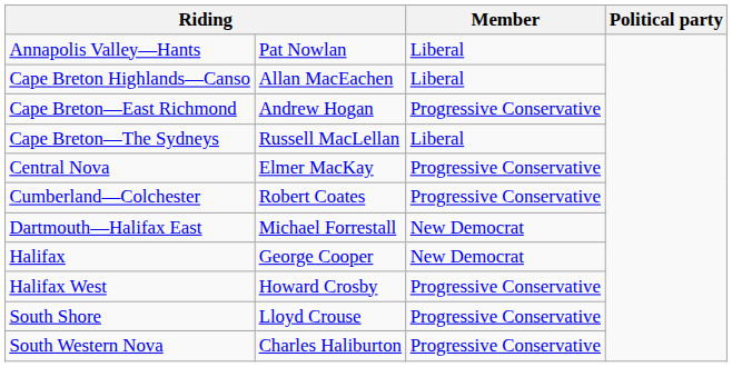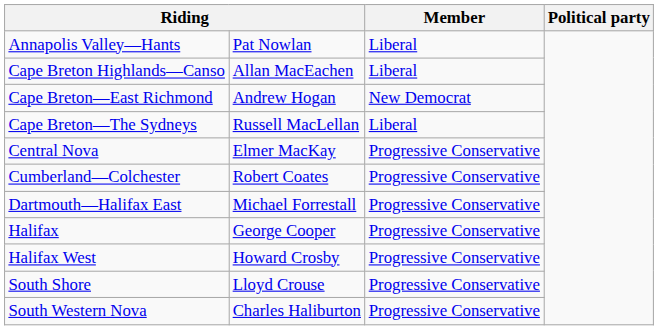 <table class="wikitable">
 <tr>
 <th colspan="2">Riding</th>
 <th>Member</th>
 <th>Political party</th>
 </tr>
 <tr>
 <td><a href='#'>Annapolis Valley—Hants</a></td>
 <td><a href='#'>Pat Nowlan</a></td>
 <td><a href='#'>Liberal</a></td>
 </tr>
 <tr>
 <td><a href='#'>Cape Breton Highlands—Canso</a></td>
 <td><a href='#'>Allan MacEachen</a></td>
 <td><a href='#'>Liberal</a></td>
 </tr>
 <tr>
 <td><a href='#'>Cape Breton—East Richmond</a></td>
 <td><a href='#'>Andrew Hogan</a></td>
-<td><a href='#'>Progressive Conservative</a></td>
+<td><a href='#'>New Democrat</a></td>
 </tr>
 <tr>
 <td><a href='#'>Cape Breton—The Sydneys</a></td>
 <td><a href='#'>Russell MacLellan</a></td>
 <td><a href='#'>Liberal</a></td>
 </tr>
 <tr>
 <td><a href='#'>Central Nova</a></td>
 <td><a href='#'>Elmer MacKay</a></td>
 <td><a href='#'>Progressive Conservative</a></td>
 </tr>
 <tr>
 <td><a href='#'>Cumberland—Colchester</a></td>
 <td><a href='#'>Robert Coates</a></td>
 <td><a href='#'>Progressive Conservative</a></td>
 </tr>
 <tr>
 <td><a href='#'>Dartmouth—Halifax East</a></td>
 <td><a href='#'>Michael Forrestall</a></td>
-<td><a href='#'>New Democrat</a></td>
+<td><a href='#'>Progressive Conservative</a></td>
 </tr>
 <tr>
 <td><a href='#'>Halifax</a></td>
 <td><a href='#'>George Cooper</a></td>
-<td><a href='#'>New Democrat</a></td>
+<td><a href='#'>Progressive Conservative</a></td>
 </tr>
 <tr>
 <td><a href='#'>Halifax West</a></td>
 <td><a href='#'>Howard Crosby</a></td>
 <td><a href='#'>Progressive Conservative</a></td>
 </tr>
 <tr>
 <td><a href='#'>South Shore</a></td>
 <td><a href='#'>Lloyd Crouse</a></td>
 <td><a href='#'>Progressive Conservative</a></td>
 </tr>
 <tr>
 <td><a href='#'>South Western Nova</a></td>
 <td><a href='#'>Charles Haliburton</a></td>
 <td><a href='#'>Progressive Conservative</a></td>
 </tr>
 </table>
